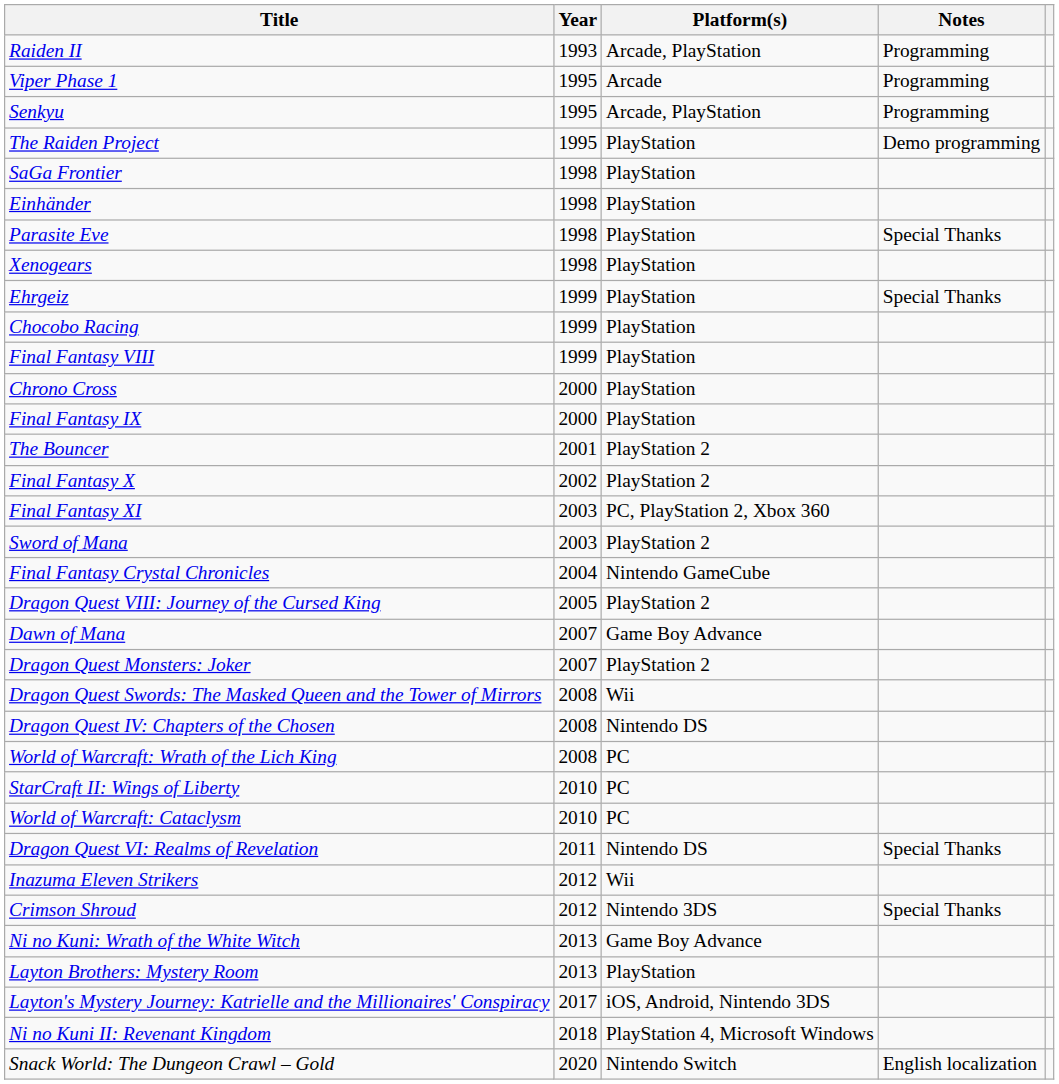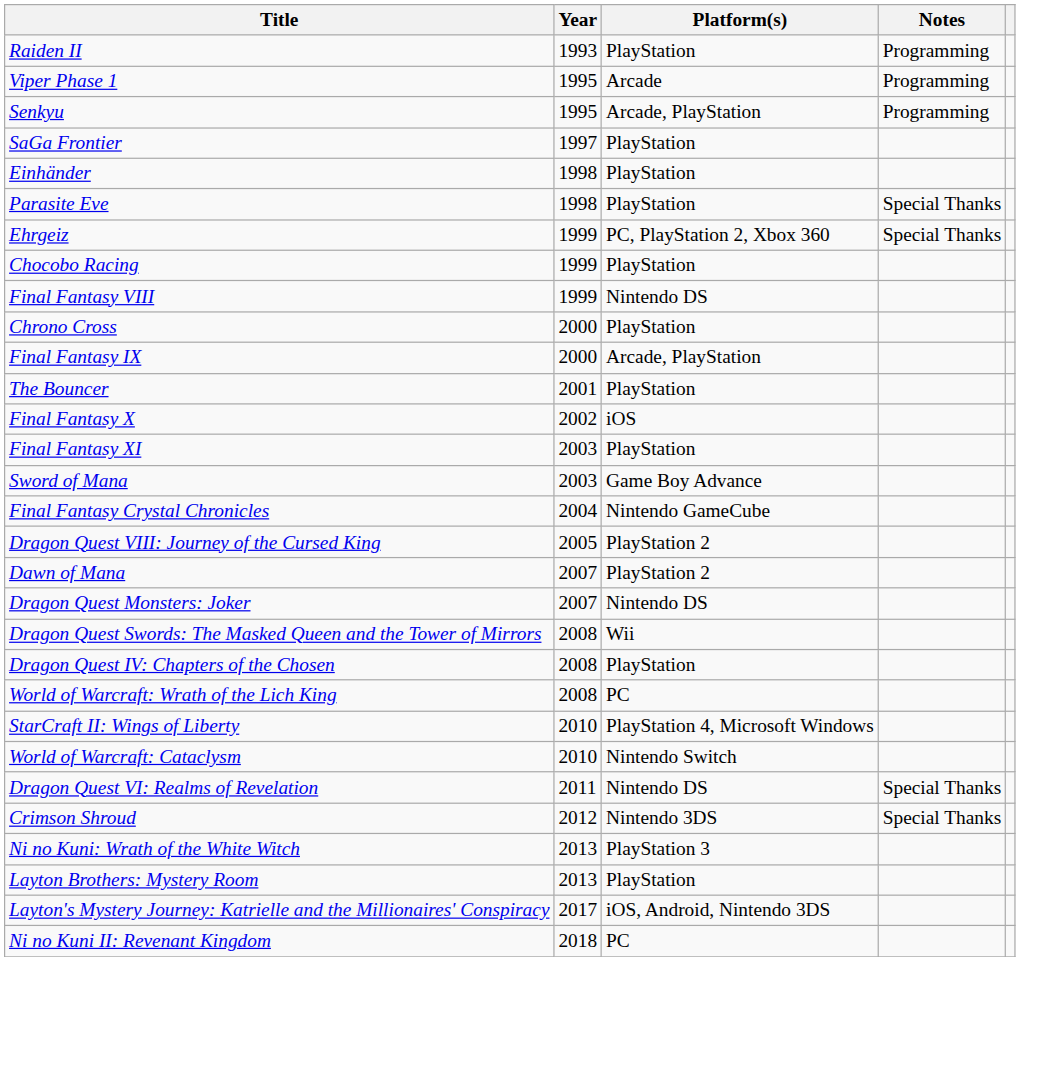 <table class="wikitable" border="1">
 <tr>
 <th scope="col">Title</th>
 <th scope="col">Year</th>
 <th scope="col">Platform(s)</th>
 <th scope="col">Notes</th>
 <th scope="col"></th>
 </tr>
 <tr>
 <td><em><a href='#'>Raiden II</a></em></td>
 <td>1993</td>
-<td>Arcade, PlayStation</td>
+<td>PlayStation</td>
 <td>Programming</td>
 <td></td>
 </tr>
 <tr>
 <td><em><a href='#'>Viper Phase 1</a></em></td>
 <td>1995</td>
 <td>Arcade</td>
 <td>Programming</td>
 <td></td>
 </tr>
 <tr>
 <td><em><a href='#'>Senkyu</a></em></td>
 <td>1995</td>
 <td>Arcade, PlayStation</td>
 <td>Programming</td>
 <td></td>
 </tr>
 <tr>
-<td><em><a href='#'>The Raiden Project</a></em></td>
-<td>1995</td>
-<td>PlayStation</td>
-<td>Demo programming</td>
-<td></td>
-</tr>
-<tr>
 <td><em><a href='#'>SaGa Frontier</a></em></td>
-<td>1998</td>
+<td>1997</td>
 <td>PlayStation</td>
 <td></td>
 <td></td>
 </tr>
 <tr>
 <td><em><a href='#'>Einhänder</a></em></td>
 <td>1998</td>
 <td>PlayStation</td>
 <td></td>
 <td></td>
 </tr>
 <tr>
 <td><em><a href='#'>Parasite Eve</a></em></td>
 <td>1998</td>
 <td>PlayStation</td>
 <td>Special Thanks</td>
 <td></td>
 </tr>
 <tr>
-<td><em><a href='#'>Xenogears</a></em></td>
-<td>1998</td>
-<td>PlayStation</td>
-<td></td>
-<td></td>
-</tr>
-<tr>
 <td><em><a href='#'>Ehrgeiz</a></em></td>
 <td>1999</td>
-<td>PlayStation</td>
+<td>PC, PlayStation 2, Xbox 360</td>
 <td>Special Thanks</td>
 <td></td>
 </tr>
 <tr>
 <td><em><a href='#'>Chocobo Racing</a></em></td>
 <td>1999</td>
 <td>PlayStation</td>
 <td></td>
 <td></td>
 </tr>
 <tr>
 <td><em><a href='#'>Final Fantasy VIII</a></em></td>
 <td>1999</td>
-<td>PlayStation</td>
+<td>Nintendo DS</td>
 <td></td>
 <td></td>
 </tr>
 <tr>
 <td><em><a href='#'>Chrono Cross</a></em></td>
 <td>2000</td>
 <td>PlayStation</td>
 <td></td>
 <td></td>
 </tr>
 <tr>
 <td><em><a href='#'>Final Fantasy IX</a></em></td>
 <td>2000</td>
-<td>PlayStation</td>
+<td>Arcade, PlayStation</td>
 <td></td>
 <td></td>
 </tr>
 <tr>
 <td><em><a href='#'>The Bouncer</a></em></td>
 <td>2001</td>
-<td>PlayStation 2</td>
+<td>PlayStation</td>
 <td></td>
 <td></td>
 </tr>
 <tr>
 <td><em><a href='#'>Final Fantasy X</a></em></td>
 <td>2002</td>
-<td>PlayStation 2</td>
+<td>iOS</td>
 <td></td>
 <td></td>
 </tr>
 <tr>
 <td><em><a href='#'>Final Fantasy XI</a></em></td>
 <td>2003</td>
-<td>PC, PlayStation 2, Xbox 360</td>
+<td>PlayStation</td>
 <td></td>
 <td></td>
 </tr>
 <tr>
 <td><em><a href='#'>Sword of Mana</a></em></td>
 <td>2003</td>
-<td>PlayStation 2</td>
+<td>Game Boy Advance</td>
 <td></td>
 <td></td>
 </tr>
 <tr>
 <td><em><a href='#'>Final Fantasy Crystal Chronicles</a></em></td>
 <td>2004</td>
 <td>Nintendo GameCube</td>
 <td></td>
 <td></td>
 </tr>
 <tr>
 <td><em><a href='#'>Dragon Quest VIII: Journey of the Cursed King</a></em></td>
 <td>2005</td>
 <td>PlayStation 2</td>
 <td></td>
 <td></td>
 </tr>
 <tr>
 <td><em><a href='#'>Dawn of Mana</a></em></td>
 <td>2007</td>
-<td>Game Boy Advance</td>
+<td>PlayStation 2</td>
 <td></td>
 <td></td>
 </tr>
 <tr>
 <td><em><a href='#'>Dragon Quest Monsters: Joker</a></em></td>
 <td>2007</td>
-<td>PlayStation 2</td>
+<td>Nintendo DS</td>
 <td></td>
 <td></td>
 </tr>
 <tr>
 <td><em><a href='#'>Dragon Quest Swords: The Masked Queen and the Tower of Mirrors</a></em></td>
 <td>2008</td>
 <td>Wii</td>
 <td></td>
 <td></td>
 </tr>
 <tr>
 <td><em><a href='#'>Dragon Quest IV: Chapters of the Chosen</a></em></td>
 <td>2008</td>
-<td>Nintendo DS</td>
+<td>PlayStation</td>
 <td></td>
 <td></td>
 </tr>
 <tr>
 <td><em><a href='#'>World of Warcraft: Wrath of the Lich King</a></em></td>
 <td>2008</td>
 <td>PC</td>
 <td></td>
 <td></td>
 </tr>
 <tr>
 <td><em><a href='#'>StarCraft II: Wings of Liberty</a></em></td>
 <td>2010</td>
-<td>PC</td>
+<td>PlayStation 4, Microsoft Windows</td>
 <td></td>
 <td></td>
 </tr>
 <tr>
 <td><em><a href='#'>World of Warcraft: Cataclysm</a></em></td>
 <td>2010</td>
-<td>PC</td>
+<td>Nintendo Switch</td>
 <td></td>
 <td></td>
 </tr>
 <tr>
 <td><em><a href='#'>Dragon Quest VI: Realms of Revelation</a></em></td>
 <td>2011</td>
 <td>Nintendo DS</td>
 <td>Special Thanks</td>
-<td></td>
-</tr>
-<tr>
-<td><em><a href='#'>Inazuma Eleven Strikers</a></em></td>
-<td>2012</td>
-<td>Wii</td>
-<td></td>
 <td></td>
 </tr>
 <tr>
 <td><em><a href='#'>Crimson Shroud</a></em></td>
 <td>2012</td>
 <td>Nintendo 3DS</td>
 <td>Special Thanks</td>
 <td></td>
 </tr>
 <tr>
 <td><em><a href='#'>Ni no Kuni: Wrath of the White Witch</a></em></td>
 <td>2013</td>
-<td>Game Boy Advance</td>
+<td>PlayStation 3</td>
 <td></td>
 <td></td>
 </tr>
 <tr>
 <td><em><a href='#'>Layton Brothers: Mystery Room</a></em></td>
 <td>2013</td>
 <td>PlayStation</td>
 <td></td>
 <td></td>
 </tr>
 <tr>
 <td><em><a href='#'>Layton's Mystery Journey: Katrielle and the Millionaires' Conspiracy</a></em></td>
 <td>2017</td>
 <td>iOS, Android, Nintendo 3DS</td>
 <td></td>
 <td></td>
 </tr>
 <tr>
 <td><em><a href='#'>Ni no Kuni II: Revenant Kingdom</a></em></td>
 <td>2018</td>
-<td>PlayStation 4, Microsoft Windows</td>
+<td>PC</td>
 <td></td>
 <td></td>
 </tr>
-<tr>
-<td><em>Snack World: The Dungeon Crawl – Gold</em></td>
-<td>2020</td>
-<td>Nintendo Switch</td>
-<td>English localization</td>
-<td></td>
-</tr>
 </table>
